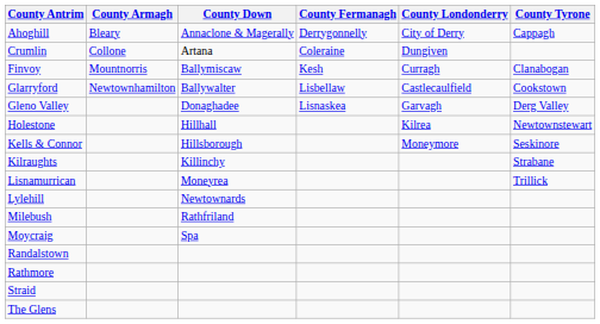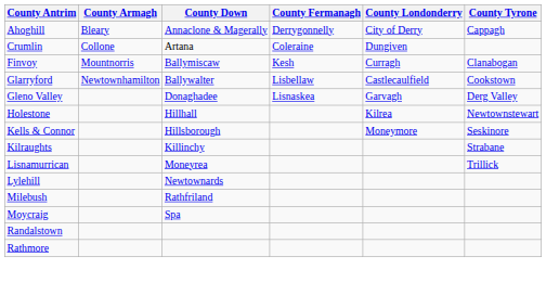 <table class="wikitable">
 <tr>
 <th><a href='#'>County Antrim</a></th>
 <th><a href='#'>County Armagh</a></th>
 <th><a href='#'>County Down</a></th>
 <th><a href='#'>County Fermanagh</a></th>
 <th><a href='#'>County Londonderry</a></th>
 <th><a href='#'>County Tyrone</a></th>
 </tr>
 <tr>
 <td><a href='#'>Ahoghill</a></td>
 <td><a href='#'>Bleary</a></td>
 <td><a href='#'>Annaclone & Magerally</a></td>
 <td><a href='#'>Derrygonnelly</a></td>
 <td><a href='#'>City of Derry</a></td>
 <td><a href='#'>Cappagh</a></td>
 </tr>
 <tr>
 <td><a href='#'>Crumlin</a></td>
 <td><a href='#'>Collone</a></td>
 <td>Artana</td>
 <td><a href='#'>Coleraine</a></td>
 <td><a href='#'>Dungiven</a></td>
 </tr>
 <tr>
 <td><a href='#'>Finvoy</a></td>
 <td><a href='#'>Mountnorris</a></td>
 <td><a href='#'>Ballymiscaw</a></td>
 <td><a href='#'>Kesh</a></td>
 <td><a href='#'>Curragh</a></td>
 <td><a href='#'>Clanabogan</a></td>
 </tr>
 <tr>
 <td><a href='#'>Glarryford</a></td>
 <td><a href='#'>Newtownhamilton</a></td>
 <td><a href='#'>Ballywalter</a></td>
 <td><a href='#'>Lisbellaw</a></td>
 <td><a href='#'>Castlecaulfield</a></td>
 <td><a href='#'>Cookstown</a></td>
 </tr>
 <tr>
 <td><a href='#'>Gleno Valley</a></td>
 <td></td>
 <td><a href='#'>Donaghadee</a></td>
 <td><a href='#'>Lisnaskea</a></td>
 <td><a href='#'>Garvagh</a></td>
 <td><a href='#'>Derg Valley</a></td>
 </tr>
 <tr>
 <td><a href='#'>Holestone</a></td>
 <td></td>
 <td><a href='#'>Hillhall</a></td>
 <td></td>
 <td><a href='#'>Kilrea</a></td>
 <td><a href='#'>Newtownstewart</a></td>
 </tr>
 <tr>
 <td><a href='#'>Kells & Connor</a></td>
 <td></td>
 <td><a href='#'>Hillsborough</a></td>
 <td></td>
 <td><a href='#'>Moneymore</a></td>
 <td><a href='#'>Seskinore</a></td>
 </tr>
 <tr>
 <td><a href='#'>Kilraughts</a></td>
 <td></td>
 <td><a href='#'>Killinchy</a></td>
 <td></td>
 <td></td>
 <td><a href='#'>Strabane</a></td>
 </tr>
 <tr>
 <td><a href='#'>Lisnamurrican</a></td>
 <td></td>
 <td><a href='#'>Moneyrea</a></td>
 <td></td>
 <td></td>
 <td><a href='#'>Trillick</a></td>
 </tr>
 <tr>
 <td><a href='#'>Lylehill</a></td>
 <td></td>
 <td><a href='#'>Newtownards</a></td>
 <td></td>
 <td></td>
 <td></td>
 </tr>
 <tr>
 <td><a href='#'>Milebush</a></td>
 <td></td>
 <td><a href='#'>Rathfriland</a></td>
 <td></td>
 <td></td>
 <td></td>
 </tr>
 <tr>
 <td><a href='#'>Moycraig</a></td>
 <td></td>
 <td><a href='#'>Spa</a></td>
 <td></td>
 <td></td>
 <td></td>
 </tr>
 <tr>
 <td><a href='#'>Randalstown</a></td>
 <td></td>
 <td></td>
 <td></td>
 <td></td>
 <td></td>
 </tr>
 <tr>
 <td><a href='#'>Rathmore</a></td>
 <td></td>
 <td></td>
 <td></td>
 <td></td>
 <td></td>
 </tr>
-<tr>
-<td><a href='#'>Straid</a></td>
-<td></td>
-<td></td>
-<td></td>
-<td></td>
-<td></td>
-</tr>
-<tr>
-<td><a href='#'>The Glens</a></td>
-<td></td>
-<td></td>
-<td></td>
-<td></td>
-<td></td>
-</tr>
 </table>
